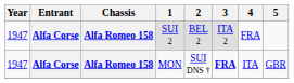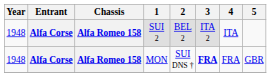 <table class="wikitable" style="text-align:center; font-size:85%">
 <tr>
 <th>Year</th>
 <th>Entrant</th>
 <th>Chassis</th>
 <th>1</th>
 <th>2</th>
 <th>3</th>
 <th>4</th>
 <th>5</th>
 </tr>
 <tr>
-<td><a href='#'>1947</a></td>
+<td><a href='#'>1948</a></td>
 <th nowrap><a href='#'>Alfa Corse</a></th>
 <th nowrap><a href='#'>Alfa Romeo 158</a></th>
 <td style="background:#DFDFDF;"><a href='#'>SUI</a><br><small>2</small></td>
 <td style="background:#DFDFDF;"><a href='#'>BEL</a><br><small>2</small></td>
 <td style="background:#DFDFDF;"><a href='#'>ITA</a><br><small>2</small></td>
-<td><a href='#'>FRA</a></td>
+<td><a href='#'>ITA</a></td>
 <td></td>
 </tr>
 <tr>
-<td><a href='#'>1947</a></td>
+<td><a href='#'>1948</a></td>
 <th nowrap><a href='#'>Alfa Corse</a></th>
 <th nowrap><a href='#'>Alfa Romeo 158</a></th>
 <td><a href='#'>MON</a></td>
 <td><a href='#'>SUI</a><br><small>DNS †</small></td>
 <td><strong><a href='#'>FRA</a></strong></td>
-<td><a href='#'>ITA</a></td>
+<td><a href='#'>FRA</a></td>
 <td><a href='#'>GBR</a></td>
 </tr>
 <tr>
 </tr>
 </table>
